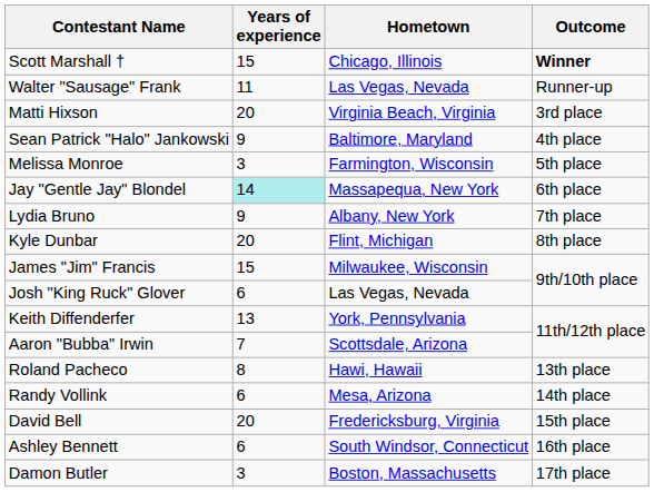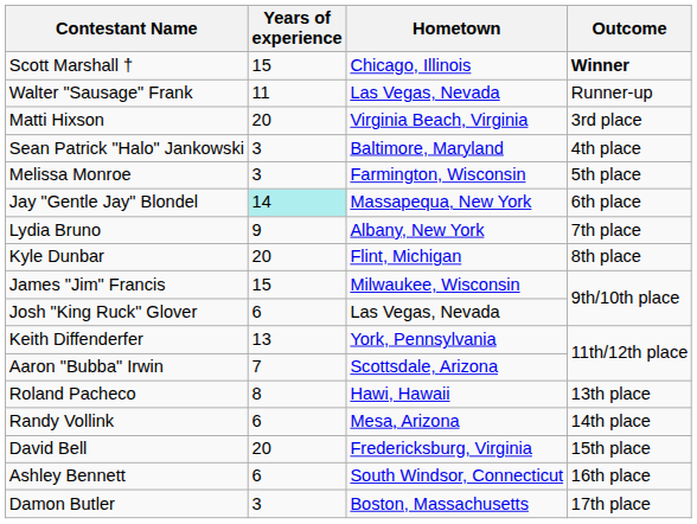 <table class="wikitable sortable">
 <tr>
 <th>Contestant Name</th>
 <th>Years of<br>experience</th>
 <th>Hometown</th>
 <th>Outcome</th>
 </tr>
 <tr>
 <td>Scott Marshall †</td>
 <td>15</td>
 <td><a href='#'>Chicago, Illinois</a></td>
 <td><strong>Winner</strong></td>
 </tr>
 <tr>
 <td>Walter "Sausage" Frank</td>
 <td>11</td>
 <td><a href='#'>Las Vegas, Nevada</a></td>
 <td>Runner-up</td>
 </tr>
 <tr>
 <td>Matti Hixson</td>
 <td>20</td>
 <td><a href='#'>Virginia Beach, Virginia</a></td>
 <td>3rd place</td>
 </tr>
 <tr>
 <td>Sean Patrick "Halo" Jankowski</td>
-<td>9</td>
+<td>3</td>
 <td><a href='#'>Baltimore, Maryland</a></td>
 <td>4th place</td>
 </tr>
 <tr>
 <td>Melissa Monroe</td>
 <td>3</td>
 <td><a href='#'>Farmington, Wisconsin</a></td>
 <td>5th place</td>
 </tr>
 <tr>
 <td>Jay "Gentle Jay" Blondel</td>
 <td style="background: paleturquoise;">14</td>
 <td><a href='#'>Massapequa, New York</a></td>
 <td>6th place</td>
 </tr>
 <tr>
 <td>Lydia Bruno</td>
 <td>9</td>
 <td><a href='#'>Albany, New York</a></td>
 <td>7th place</td>
 </tr>
 <tr>
 <td>Kyle Dunbar</td>
 <td>20</td>
 <td><a href='#'>Flint, Michigan</a></td>
 <td>8th place</td>
 </tr>
 <tr>
 <td>James "Jim" Francis</td>
 <td>15</td>
 <td><a href='#'>Milwaukee, Wisconsin</a></td>
 <td rowspan="2">9th/10th place</td>
 </tr>
 <tr>
 <td>Josh "King Ruck" Glover</td>
 <td>6</td>
 <td>Las Vegas, Nevada</td>
 </tr>
 <tr>
 <td>Keith Diffenderfer</td>
 <td>13</td>
 <td><a href='#'>York, Pennsylvania</a></td>
 <td rowspan="2">11th/12th place</td>
 </tr>
 <tr>
 <td>Aaron "Bubba" Irwin</td>
 <td>7</td>
 <td><a href='#'>Scottsdale, Arizona</a></td>
 </tr>
 <tr>
 <td>Roland Pacheco</td>
 <td>8</td>
 <td><a href='#'>Hawi, Hawaii</a></td>
 <td>13th place</td>
 </tr>
 <tr>
 <td>Randy Vollink</td>
 <td>6</td>
 <td><a href='#'>Mesa, Arizona</a></td>
 <td>14th place</td>
 </tr>
 <tr>
 <td>David Bell</td>
 <td>20</td>
 <td><a href='#'>Fredericksburg, Virginia</a></td>
 <td>15th place</td>
 </tr>
 <tr>
 <td>Ashley Bennett</td>
 <td>6</td>
 <td><a href='#'>South Windsor, Connecticut</a></td>
 <td>16th place</td>
 </tr>
 <tr>
 <td>Damon Butler</td>
 <td>3</td>
 <td><a href='#'>Boston, Massachusetts</a></td>
 <td>17th place</td>
 </tr>
 </table>
